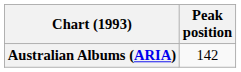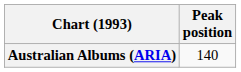 <table class="wikitable sortable plainrowheaders">
 <tr>
 <th scope="col">Chart (1993)</th>
 <th scope="col">Peak<br>position</th>
 </tr>
 <tr>
 <th scope="row">Australian Albums (<a href='#'>ARIA</a>)</th>
-<td align="center">142</td>
+<td align="center">140</td>
 </tr>
 </table>
